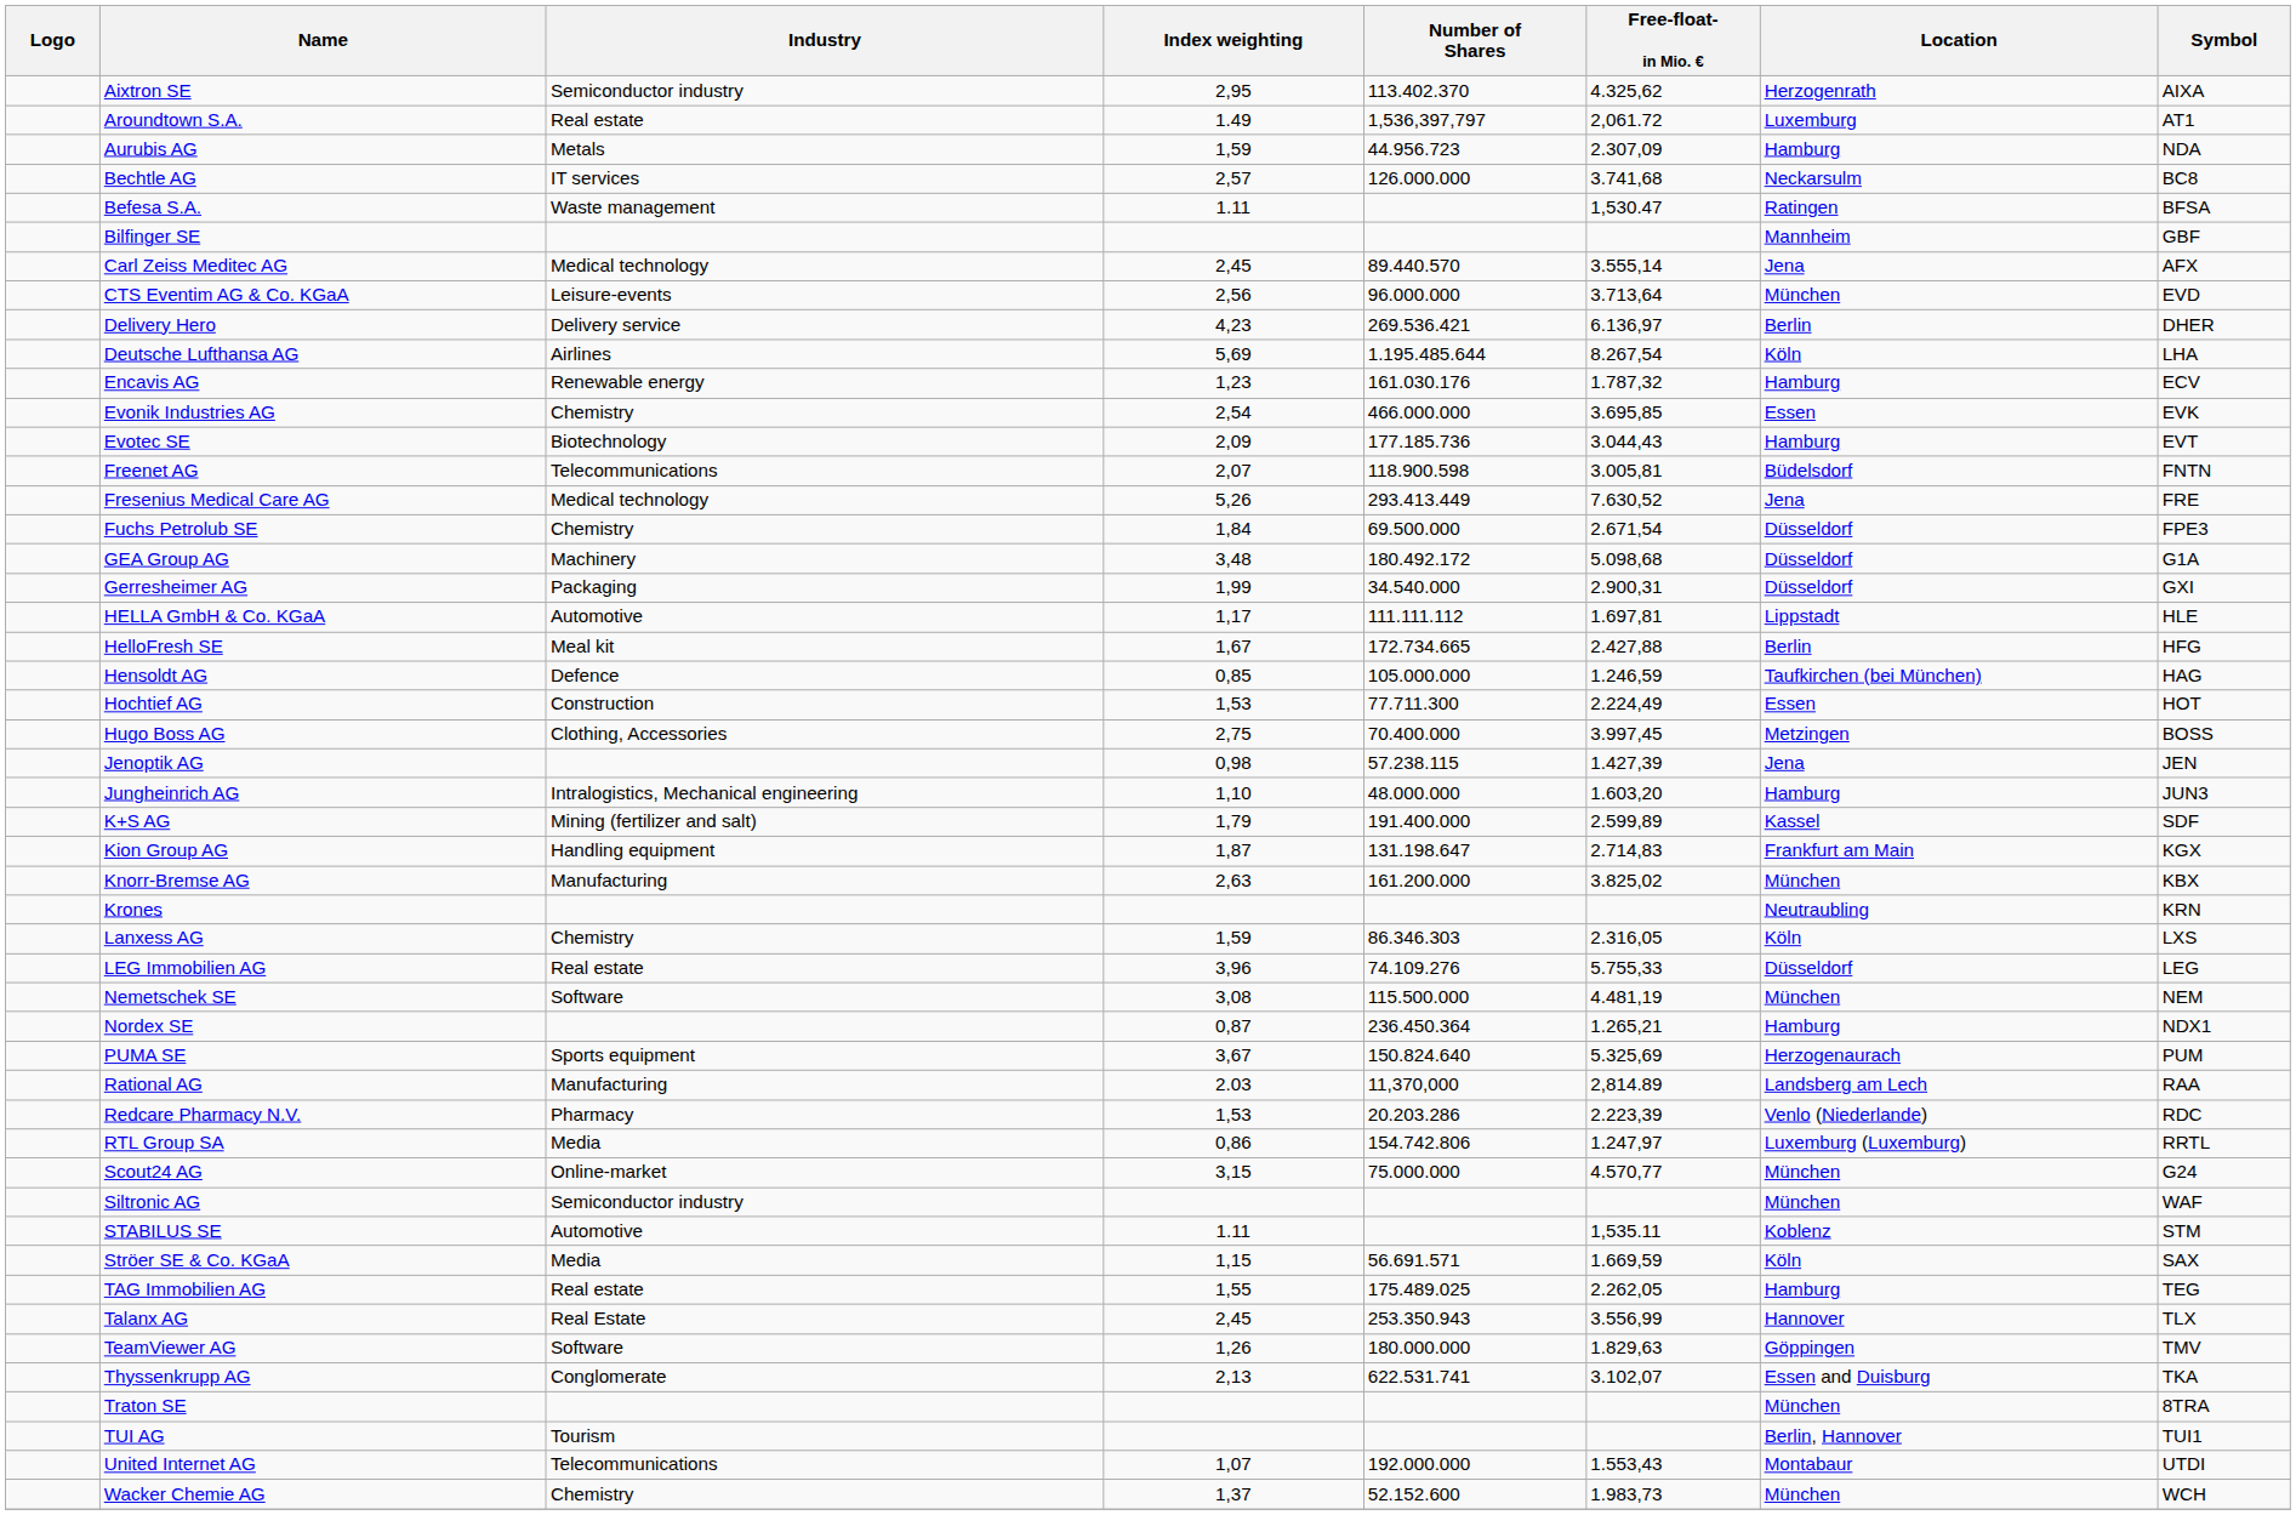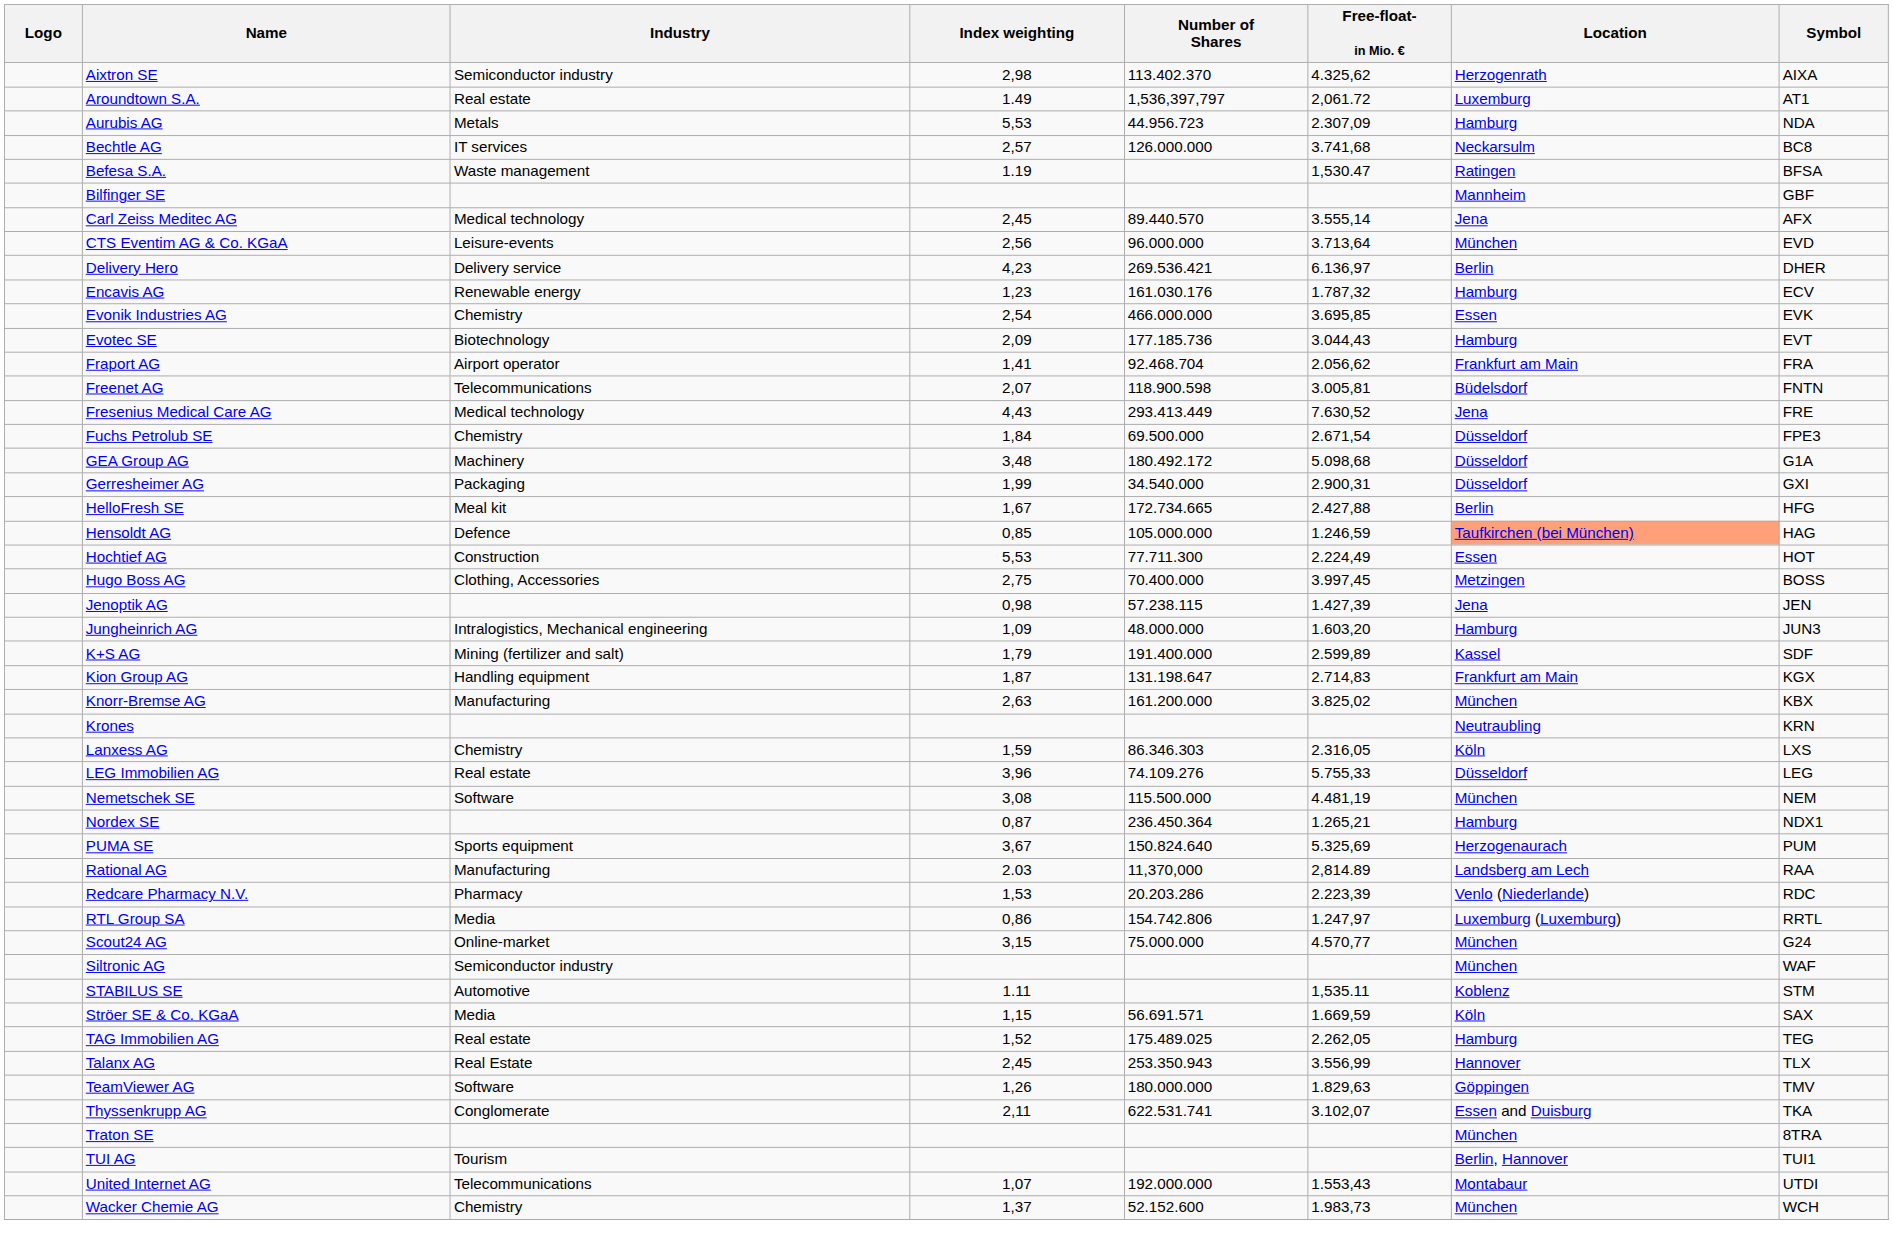 <table class="wikitable sortable zebra" style="width:100%;"id="constituents">
 <tr>
 <th>Logo</th>
 <th>Name</th>
 <th>Industry</th>
 <th>Index weighting</th>
 <th>Number of<br>Shares</th>
 <th>Free-float-<br>  <br><small>in Mio. €</small></th>
 <th>Location</th>
 <th>Symbol</th>
 </tr>
 <tr>
 <td align=center></td>
 <td><a href='#'>Aixtron SE</a></td>
 <td>Semiconductor industry</td>
-<td style="text-align:center">2,95</td>
+<td style="text-align:center">2,98</td>
 <td>113.402.370</td>
 <td>4.325,62</td>
 <td><a href='#'>Herzogenrath</a></td>
 <td>AIXA</td>
 </tr>
 <tr>
 <td align=center></td>
 <td><a href='#'>Aroundtown S.A.</a></td>
 <td>Real estate</td>
 <td style="text-align:center">1.49</td>
 <td>1,536,397,797</td>
 <td>2,061.72</td>
 <td><a href='#'>Luxemburg</a></td>
 <td>AT1</td>
 </tr>
 <tr>
 <td align=center></td>
 <td><a href='#'>Aurubis AG</a></td>
 <td>Metals</td>
-<td style="text-align:center">1,59</td>
+<td style="text-align:center">5,53</td>
 <td>44.956.723</td>
 <td>2.307,09</td>
 <td><a href='#'>Hamburg</a></td>
 <td>NDA</td>
 </tr>
 <tr>
 <td align=center></td>
 <td><a href='#'>Bechtle AG</a></td>
 <td>IT services</td>
 <td style="text-align:center">2,57</td>
 <td>126.000.000</td>
 <td>3.741,68</td>
 <td><a href='#'>Neckarsulm</a></td>
 <td>BC8</td>
 </tr>
 <tr>
 <td align="center"></td>
 <td><a href='#'>Befesa S.A.</a></td>
 <td>Waste management</td>
-<td style="text-align:center">1.11</td>
+<td style="text-align:center">1.19</td>
 <td></td>
 <td>1,530.47</td>
 <td><a href='#'>Ratingen</a></td>
 <td>BFSA</td>
 </tr>
 <tr>
 <td align="center"></td>
 <td><a href='#'>Bilfinger SE</a></td>
 <td></td>
 <td style="text-align:center"></td>
 <td></td>
 <td></td>
 <td><a href='#'>Mannheim</a></td>
 <td>GBF</td>
 </tr>
 <tr>
 <td align=center></td>
 <td><a href='#'>Carl Zeiss Meditec AG</a></td>
 <td>Medical technology</td>
 <td style="text-align:center">2,45</td>
 <td>89.440.570</td>
 <td>3.555,14</td>
 <td><a href='#'>Jena</a></td>
 <td>AFX</td>
 </tr>
 <tr>
 <td align=center></td>
 <td><a href='#'>CTS Eventim AG & Co. KGaA</a></td>
 <td>Leisure-events</td>
 <td style="text-align:center">2,56</td>
 <td>96.000.000</td>
 <td>3.713,64</td>
 <td><a href='#'>München</a></td>
 <td>EVD</td>
 </tr>
 <tr>
 <td align=center></td>
 <td><a href='#'>Delivery Hero</a></td>
 <td>Delivery service</td>
 <td style="text-align:center">4,23</td>
 <td>269.536.421</td>
 <td>6.136,97</td>
 <td><a href='#'>Berlin</a></td>
 <td>DHER</td>
 </tr>
 <tr>
 <td align=center></td>
-<td><a href='#'>Deutsche Lufthansa AG</a></td>
-<td>Airlines</td>
-<td style="text-align:center">5,69</td>
-<td>1.195.485.644</td>
-<td>8.267,54</td>
-<td><a href='#'>Köln</a></td>
-<td>LHA</td>
-</tr>
-<tr>
-<td align=center></td>
 <td><a href='#'>Encavis AG</a></td>
 <td>Renewable energy</td>
 <td style="text-align:center">1,23</td>
 <td>161.030.176</td>
 <td>1.787,32</td>
 <td><a href='#'>Hamburg</a></td>
 <td>ECV</td>
 </tr>
 <tr>
 <td align=center></td>
 <td><a href='#'>Evonik Industries AG</a></td>
 <td>Chemistry</td>
 <td style="text-align:center">2,54</td>
 <td>466.000.000</td>
 <td>3.695,85</td>
 <td><a href='#'>Essen</a></td>
 <td>EVK</td>
 </tr>
 <tr>
 <td align=center></td>
 <td><a href='#'>Evotec SE</a></td>
 <td>Biotechnology</td>
 <td style="text-align:center">2,09</td>
 <td>177.185.736</td>
 <td>3.044,43</td>
 <td><a href='#'>Hamburg</a></td>
 <td>EVT</td>
 </tr>
 <tr>
 <td align=center></td>
+<td><a href='#'>Fraport AG</a></td>
+<td>Airport operator</td>
+<td style="text-align:center">1,41</td>
+<td>92.468.704</td>
+<td>2.056,62</td>
+<td><a href='#'>Frankfurt am Main</a></td>
+<td>FRA</td>
+</tr>
+<tr>
+<td align=center></td>
 <td><a href='#'>Freenet AG</a></td>
 <td>Telecommunications</td>
 <td style="text-align:center">2,07</td>
 <td>118.900.598</td>
 <td>3.005,81</td>
 <td><a href='#'>Büdelsdorf</a></td>
 <td>FNTN</td>
 </tr>
 <tr>
 <td align=center></td>
 <td><a href='#'>Fresenius Medical Care AG</a></td>
 <td>Medical technology</td>
-<td style="text-align:center">5,26</td>
+<td style="text-align:center">4,43</td>
 <td>293.413.449</td>
 <td>7.630,52</td>
 <td><a href='#'>Jena</a></td>
 <td>FRE</td>
 </tr>
 <tr>
 <td align=center></td>
 <td><a href='#'>Fuchs Petrolub SE</a></td>
 <td>Chemistry</td>
 <td style="text-align:center">1,84</td>
 <td>69.500.000</td>
 <td>2.671,54</td>
 <td><a href='#'>Düsseldorf</a></td>
 <td>FPE3</td>
 </tr>
 <tr>
 <td align=center></td>
 <td><a href='#'>GEA Group AG</a></td>
 <td>Machinery</td>
 <td style="text-align:center">3,48</td>
 <td>180.492.172</td>
 <td>5.098,68</td>
 <td><a href='#'>Düsseldorf</a></td>
 <td>G1A</td>
 </tr>
 <tr>
 <td align=center></td>
 <td><a href='#'>Gerresheimer AG</a></td>
 <td>Packaging</td>
 <td style="text-align:center">1,99</td>
 <td>34.540.000</td>
 <td>2.900,31</td>
 <td><a href='#'>Düsseldorf</a></td>
 <td>GXI</td>
 </tr>
 <tr>
 <td align=center></td>
-<td><a href='#'>HELLA GmbH & Co. KGaA</a></td>
-<td>Automotive</td>
-<td style="text-align:center">1,17</td>
-<td>111.111.112</td>
-<td>1.697,81</td>
-<td><a href='#'>Lippstadt</a></td>
-<td>HLE</td>
-</tr>
-<tr>
-<td align=center></td>
 <td><a href='#'>HelloFresh SE</a></td>
 <td>Meal kit</td>
 <td style="text-align:center">1,67</td>
 <td>172.734.665</td>
 <td>2.427,88</td>
 <td><a href='#'>Berlin</a></td>
 <td>HFG</td>
 </tr>
 <tr>
 <td align=center></td>
 <td><a href='#'>Hensoldt AG</a></td>
 <td>Defence</td>
 <td style="text-align:center">0,85</td>
 <td>105.000.000</td>
 <td>1.246,59</td>
-<td><a href='#'>Taufkirchen (bei München)</a></td>
+<td style="background: lightsalmon;"><a href='#'>Taufkirchen (bei München)</a></td>
 <td>HAG</td>
 </tr>
 <tr>
 <td align=center></td>
 <td><a href='#'>Hochtief AG</a></td>
 <td>Construction</td>
-<td style="text-align:center">1,53</td>
+<td style="text-align:center">5,53</td>
 <td>77.711.300</td>
 <td>2.224,49</td>
 <td><a href='#'>Essen</a></td>
 <td>HOT</td>
 </tr>
 <tr>
 <td align=center></td>
 <td><a href='#'>Hugo Boss AG</a></td>
 <td>Clothing, Accessories</td>
 <td style="text-align:center">2,75</td>
 <td>70.400.000</td>
 <td>3.997,45</td>
 <td><a href='#'>Metzingen</a></td>
 <td>BOSS</td>
 </tr>
 <tr>
 <td align=center></td>
 <td><a href='#'>Jenoptik AG</a></td>
 <td></td>
 <td style="text-align:center">0,98</td>
 <td>57.238.115</td>
 <td>1.427,39</td>
 <td><a href='#'>Jena</a></td>
 <td>JEN</td>
 </tr>
 <tr>
 <td align=center></td>
 <td><a href='#'>Jungheinrich AG</a></td>
 <td>Intralogistics, Mechanical engineering</td>
-<td style="text-align:center">1,10</td>
+<td style="text-align:center">1,09</td>
 <td>48.000.000</td>
 <td>1.603,20</td>
 <td><a href='#'>Hamburg</a></td>
 <td>JUN3</td>
 </tr>
 <tr>
 <td align=center></td>
 <td><a href='#'>K+S AG</a></td>
 <td>Mining (fertilizer and salt)</td>
 <td style="text-align:center">1,79</td>
 <td>191.400.000</td>
 <td>2.599,89</td>
 <td><a href='#'>Kassel</a></td>
 <td>SDF</td>
 </tr>
 <tr>
 <td align=center></td>
 <td><a href='#'>Kion Group AG</a></td>
 <td>Handling equipment</td>
 <td style="text-align:center">1,87</td>
 <td>131.198.647</td>
 <td>2.714,83</td>
 <td><a href='#'>Frankfurt am Main</a></td>
 <td>KGX</td>
 </tr>
 <tr>
 <td align=center></td>
 <td><a href='#'>Knorr-Bremse AG</a></td>
 <td>Manufacturing</td>
 <td style="text-align:center">2,63</td>
 <td>161.200.000</td>
 <td>3.825,02</td>
 <td><a href='#'>München</a></td>
 <td>KBX</td>
 </tr>
 <tr>
 <td align="center"></td>
 <td><a href='#'>Krones</a></td>
 <td></td>
 <td style="text-align:center"></td>
 <td></td>
 <td></td>
 <td><a href='#'>Neutraubling</a></td>
 <td>KRN</td>
 </tr>
 <tr>
 <td align=center></td>
 <td><a href='#'>Lanxess AG</a></td>
 <td>Chemistry</td>
 <td style="text-align:center">1,59</td>
 <td>86.346.303</td>
 <td>2.316,05</td>
 <td><a href='#'>Köln</a></td>
 <td>LXS</td>
 </tr>
 <tr>
 <td align=center></td>
 <td><a href='#'>LEG Immobilien AG</a></td>
 <td>Real estate</td>
 <td style="text-align:center">3,96</td>
 <td>74.109.276</td>
 <td>5.755,33</td>
 <td><a href='#'>Düsseldorf</a></td>
 <td>LEG</td>
 </tr>
 <tr>
 <td align=center></td>
 <td><a href='#'>Nemetschek SE</a></td>
 <td>Software</td>
 <td style="text-align:center">3,08</td>
 <td>115.500.000</td>
 <td>4.481,19</td>
 <td><a href='#'>München</a></td>
 <td>NEM</td>
 </tr>
 <tr>
 <td align=center></td>
 <td><a href='#'>Nordex SE</a></td>
 <td></td>
 <td style="text-align:center">0,87</td>
 <td>236.450.364</td>
 <td>1.265,21</td>
 <td><a href='#'>Hamburg</a></td>
 <td>NDX1</td>
 </tr>
 <tr>
 <td align=center></td>
 <td><a href='#'>PUMA SE</a></td>
 <td>Sports equipment</td>
 <td style="text-align:center">3,67</td>
 <td>150.824.640</td>
 <td>5.325,69</td>
 <td><a href='#'>Herzogenaurach</a></td>
 <td>PUM</td>
 </tr>
 <tr>
 <td align=center></td>
 <td><a href='#'>Rational AG</a></td>
 <td>Manufacturing</td>
 <td style="text-align:center">2.03</td>
 <td>11,370,000</td>
 <td>2,814.89</td>
 <td><a href='#'>Landsberg am Lech</a></td>
 <td>RAA</td>
 </tr>
 <tr>
 <td align=center></td>
 <td><a href='#'>Redcare Pharmacy N.V.</a></td>
 <td>Pharmacy</td>
 <td style="text-align:center">1,53</td>
 <td>20.203.286</td>
 <td>2.223,39</td>
 <td><a href='#'>Venlo</a> (<a href='#'>Niederlande</a>)</td>
 <td>RDC</td>
 </tr>
 <tr>
 <td align=center></td>
 <td><a href='#'>RTL Group SA</a></td>
 <td>Media</td>
 <td style="text-align:center">0,86</td>
 <td>154.742.806</td>
 <td>1.247,97</td>
 <td><a href='#'>Luxemburg</a> (<a href='#'>Luxemburg</a>)</td>
 <td>RRTL</td>
 </tr>
 <tr>
 <td align=center></td>
 <td><a href='#'>Scout24 AG</a></td>
 <td>Online-market</td>
 <td style="text-align:center">3,15</td>
 <td>75.000.000</td>
 <td>4.570,77</td>
 <td><a href='#'>München</a></td>
 <td>G24</td>
 </tr>
 <tr>
 <td align=center></td>
 <td><a href='#'>Siltronic AG</a></td>
 <td>Semiconductor industry</td>
 <td style="text-align:center"></td>
 <td></td>
 <td></td>
 <td><a href='#'>München</a></td>
 <td>WAF</td>
 </tr>
 <tr>
 <td align=center></td>
 <td><a href='#'>STABILUS SE</a></td>
 <td>Automotive</td>
 <td style="text-align:center">1.11</td>
 <td></td>
 <td>1,535.11</td>
 <td><a href='#'>Koblenz</a></td>
 <td>STM</td>
 </tr>
 <tr>
 <td align=center></td>
 <td><a href='#'>Ströer SE & Co. KGaA</a></td>
 <td>Media</td>
 <td style="text-align:center">1,15</td>
 <td>56.691.571</td>
 <td>1.669,59</td>
 <td><a href='#'>Köln</a></td>
 <td>SAX</td>
 </tr>
 <tr>
 <td align=center></td>
 <td><a href='#'>TAG Immobilien AG</a></td>
 <td>Real estate</td>
-<td style="text-align:center">1,55</td>
+<td style="text-align:center">1,52</td>
 <td>175.489.025</td>
 <td>2.262,05</td>
 <td><a href='#'>Hamburg</a></td>
 <td>TEG</td>
 </tr>
 <tr>
 <td align=center></td>
 <td><a href='#'>Talanx AG</a></td>
 <td>Real Estate</td>
 <td style="text-align:center">2,45</td>
 <td>253.350.943</td>
 <td>3.556,99</td>
 <td><a href='#'>Hannover</a></td>
 <td>TLX</td>
 </tr>
 <tr>
 <td align=center></td>
 <td><a href='#'>TeamViewer AG</a></td>
 <td>Software</td>
 <td style="text-align:center">1,26</td>
 <td>180.000.000</td>
 <td>1.829,63</td>
 <td><a href='#'>Göppingen</a></td>
 <td>TMV</td>
 </tr>
 <tr>
 <td align=center></td>
 <td><a href='#'>Thyssenkrupp AG</a></td>
 <td>Conglomerate</td>
-<td style="text-align:center">2,13</td>
+<td style="text-align:center">2,11</td>
 <td>622.531.741</td>
 <td>3.102,07</td>
 <td><a href='#'>Essen</a> and <a href='#'>Duisburg</a></td>
 <td>TKA</td>
 </tr>
 <tr>
 <td align="center"></td>
 <td><a href='#'>Traton SE</a></td>
 <td></td>
 <td style="text-align:center"></td>
 <td></td>
 <td></td>
 <td><a href='#'>München</a></td>
 <td>8TRA</td>
 </tr>
 <tr>
 <td align="center"></td>
 <td><a href='#'>TUI AG</a></td>
 <td>Tourism</td>
 <td style="text-align:center"></td>
 <td></td>
 <td></td>
 <td><a href='#'>Berlin</a>, <a href='#'>Hannover</a></td>
 <td>TUI1</td>
 </tr>
 <tr>
 <td align=center></td>
 <td><a href='#'>United Internet AG</a></td>
 <td>Telecommunications</td>
 <td style="text-align:center">1,07</td>
 <td>192.000.000</td>
 <td>1.553,43</td>
 <td><a href='#'>Montabaur</a></td>
 <td>UTDI</td>
 </tr>
 <tr>
 <td align=center></td>
 <td><a href='#'>Wacker Chemie AG</a></td>
 <td>Chemistry</td>
 <td style="text-align:center">1,37</td>
 <td>52.152.600</td>
 <td>1.983,73</td>
 <td><a href='#'>München</a></td>
 <td>WCH</td>
 </tr>
 <tr>
 </tr>
 </table>
